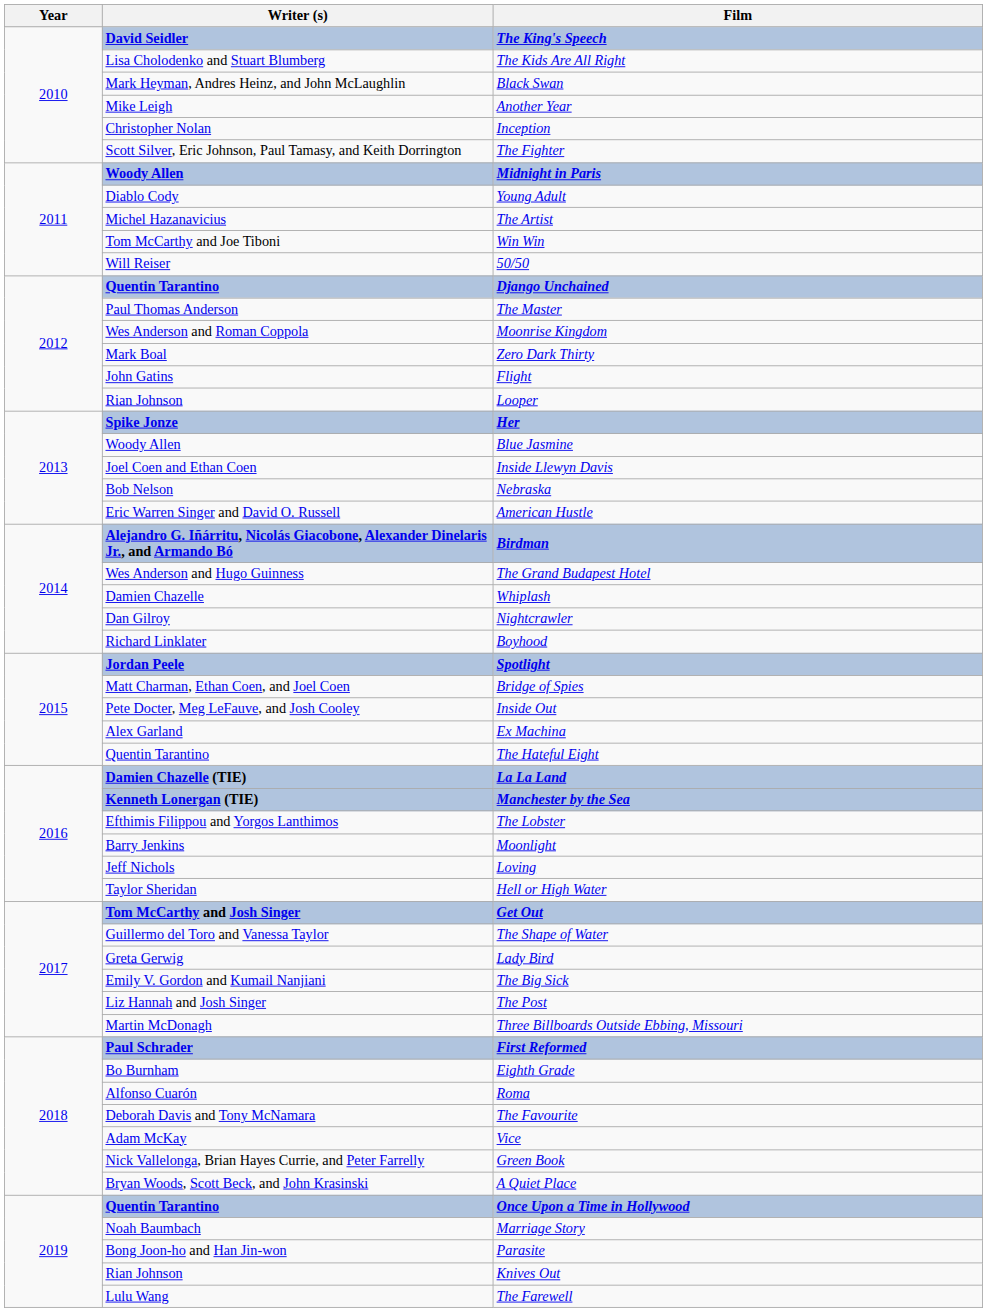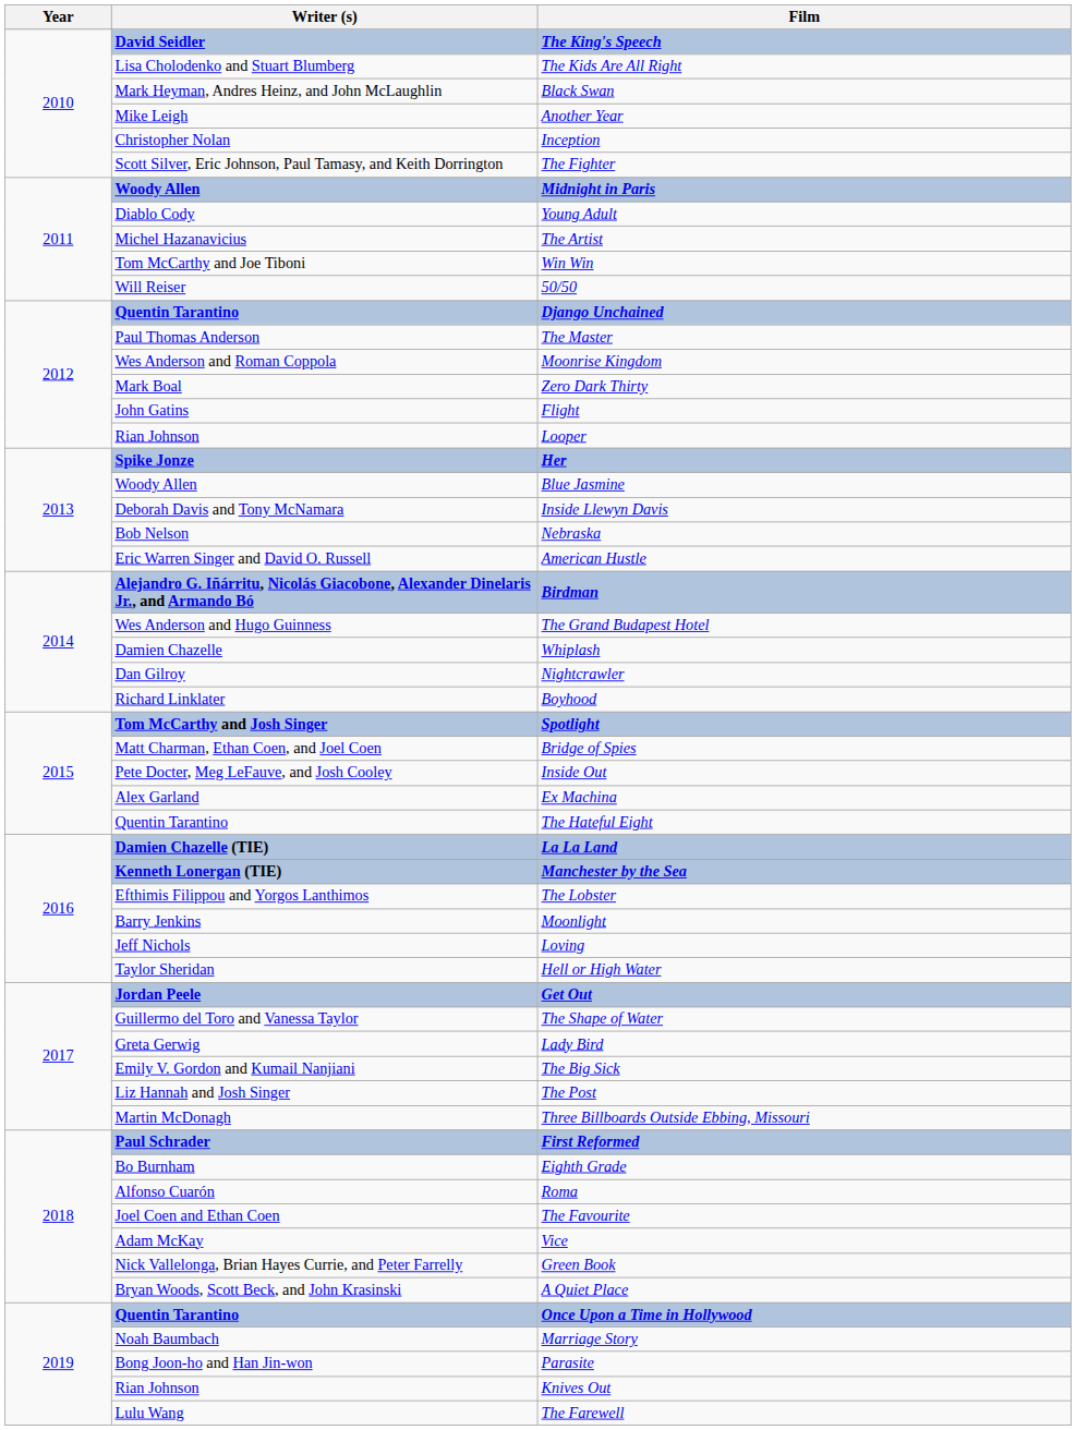 <table class="wikitable" width="87%">
 <tr style="background:#bebebe;">
 <th style="width:5%;">Year</th>
 <th style="width:20%;">Writer (s)</th>
 <th style="width:25%;">Film</th>
 </tr>
 <tr>
 <td rowspan="6" style="text-align:center;"><a href='#'>2010</a> <br></td>
 <td style="background:#B0C4DE;"><strong><a href='#'>David Seidler</a></strong></td>
 <td style="background:#B0C4DE;"><strong><em><a href='#'>The King's Speech</a></em></strong></td>
 </tr>
 <tr>
 <td><a href='#'>Lisa Cholodenko</a> and <a href='#'>Stuart Blumberg</a></td>
 <td><em><a href='#'>The Kids Are All Right</a></em></td>
 </tr>
 <tr>
 <td><a href='#'>Mark Heyman</a>, Andres Heinz, and John McLaughlin</td>
 <td><em><a href='#'>Black Swan</a></em></td>
 </tr>
 <tr>
 <td><a href='#'>Mike Leigh</a></td>
 <td><em><a href='#'>Another Year</a></em></td>
 </tr>
 <tr>
 <td><a href='#'>Christopher Nolan</a></td>
 <td><em><a href='#'>Inception</a></em></td>
 </tr>
 <tr>
 <td><a href='#'>Scott Silver</a>, Eric Johnson, Paul Tamasy, and Keith Dorrington</td>
 <td><em><a href='#'>The Fighter</a></em></td>
 </tr>
 <tr>
 <td rowspan="5" style="text-align:center;"><a href='#'>2011</a> <br></td>
 <td style="background:#B0C4DE;"><strong><a href='#'>Woody Allen</a></strong></td>
 <td style="background:#B0C4DE;"><strong><em><a href='#'>Midnight in Paris</a></em></strong></td>
 </tr>
 <tr>
 <td><a href='#'>Diablo Cody</a></td>
 <td><em><a href='#'>Young Adult</a></em></td>
 </tr>
 <tr>
 <td><a href='#'>Michel Hazanavicius</a></td>
 <td><em><a href='#'>The Artist</a></em></td>
 </tr>
 <tr>
 <td><a href='#'>Tom McCarthy</a> and Joe Tiboni</td>
 <td><em><a href='#'>Win Win</a></em></td>
 </tr>
 <tr>
 <td><a href='#'>Will Reiser</a></td>
 <td><em><a href='#'>50/50</a></em></td>
 </tr>
 <tr>
 <td rowspan="6" style="text-align:center;"><a href='#'>2012</a> <br></td>
 <td style="background:#B0C4DE;"><strong><a href='#'>Quentin Tarantino</a></strong></td>
 <td style="background:#B0C4DE;"><strong><em><a href='#'>Django Unchained</a></em></strong></td>
 </tr>
 <tr>
 <td><a href='#'>Paul Thomas Anderson</a></td>
 <td><em><a href='#'>The Master</a></em></td>
 </tr>
 <tr>
 <td><a href='#'>Wes Anderson</a> and <a href='#'>Roman Coppola</a></td>
 <td><em><a href='#'>Moonrise Kingdom</a></em></td>
 </tr>
 <tr>
 <td><a href='#'>Mark Boal</a></td>
 <td><em><a href='#'>Zero Dark Thirty</a></em></td>
 </tr>
 <tr>
 <td><a href='#'>John Gatins</a></td>
 <td><em><a href='#'>Flight</a></em></td>
 </tr>
 <tr>
 <td><a href='#'>Rian Johnson</a></td>
 <td><em><a href='#'>Looper</a></em></td>
 </tr>
 <tr>
 <td rowspan="5" style="text-align:center;"><a href='#'>2013</a> <br></td>
 <td style="background:#B0C4DE;"><strong><a href='#'>Spike Jonze</a></strong></td>
 <td style="background:#B0C4DE;"><strong><em><a href='#'>Her</a></em></strong></td>
 </tr>
 <tr>
 <td><a href='#'>Woody Allen</a></td>
 <td><em><a href='#'>Blue Jasmine</a></em></td>
 </tr>
 <tr>
-<td><a href='#'>Joel Coen and Ethan Coen</a></td>
+<td><a href='#'>Deborah Davis</a> and <a href='#'>Tony McNamara</a></td>
 <td><em><a href='#'>Inside Llewyn Davis</a></em></td>
 </tr>
 <tr>
 <td><a href='#'>Bob Nelson</a></td>
 <td><em><a href='#'>Nebraska</a></em></td>
 </tr>
 <tr>
 <td><a href='#'>Eric Warren Singer</a> and <a href='#'>David O. Russell</a></td>
 <td><em><a href='#'>American Hustle</a></em></td>
 </tr>
 <tr>
 <td rowspan="5" style="text-align:center;"><a href='#'>2014</a> <br></td>
 <td style="background:#B0C4DE;"><strong><a href='#'>Alejandro G. Iñárritu</a>, <a href='#'>Nicolás Giacobone</a>, <a href='#'>Alexander Dinelaris Jr.</a>, and <a href='#'>Armando Bó</a></strong></td>
 <td style="background:#B0C4DE;"><strong><em><a href='#'>Birdman</a></em></strong></td>
 </tr>
 <tr>
 <td><a href='#'>Wes Anderson</a> and <a href='#'>Hugo Guinness</a></td>
 <td><em><a href='#'>The Grand Budapest Hotel</a></em></td>
 </tr>
 <tr>
 <td><a href='#'>Damien Chazelle</a></td>
 <td><em><a href='#'>Whiplash</a></em></td>
 </tr>
 <tr>
 <td><a href='#'>Dan Gilroy</a></td>
 <td><em><a href='#'>Nightcrawler</a></em></td>
 </tr>
 <tr>
 <td><a href='#'>Richard Linklater</a></td>
 <td><em><a href='#'>Boyhood</a></em></td>
 </tr>
 <tr>
 <td rowspan="5" style="text-align:center;"><a href='#'>2015</a> <br></td>
-<td style="background:#B0C4DE;"><strong><a href='#'>Jordan Peele</a></strong></td>
+<td style="background:#B0C4DE;"><strong><a href='#'>Tom McCarthy</a> and <a href='#'>Josh Singer</a></strong></td>
 <td style="background:#B0C4DE;"><strong><em><a href='#'>Spotlight</a></em></strong></td>
 </tr>
 <tr>
 <td><a href='#'>Matt Charman</a>, <a href='#'>Ethan Coen</a>, and <a href='#'>Joel Coen</a></td>
 <td><em><a href='#'>Bridge of Spies</a></em></td>
 </tr>
 <tr>
 <td><a href='#'>Pete Docter</a>, <a href='#'>Meg LeFauve</a>, and <a href='#'>Josh Cooley</a></td>
 <td><em><a href='#'>Inside Out</a></em></td>
 </tr>
 <tr>
 <td><a href='#'>Alex Garland</a></td>
 <td><em><a href='#'>Ex Machina</a></em></td>
 </tr>
 <tr>
 <td><a href='#'>Quentin Tarantino</a></td>
 <td><em><a href='#'>The Hateful Eight</a></em></td>
 </tr>
 <tr>
 <td rowspan="6" style="text-align:center;"><a href='#'>2016</a> <br></td>
 <td style="background:#B0C4DE;"><strong><a href='#'>Damien Chazelle</a> (TIE)</strong></td>
 <td style="background:#B0C4DE;"><strong><em><a href='#'>La La Land</a></em></strong></td>
 </tr>
 <tr>
 <td style="background:#B0C4DE;"><strong><a href='#'>Kenneth Lonergan</a> (TIE)</strong></td>
 <td style="background:#B0C4DE;"><strong><em><a href='#'>Manchester by the Sea</a></em></strong></td>
 </tr>
 <tr>
 <td><a href='#'>Efthimis Filippou</a> and <a href='#'>Yorgos Lanthimos</a></td>
 <td><em><a href='#'>The Lobster</a></em></td>
 </tr>
 <tr>
 <td><a href='#'>Barry Jenkins</a></td>
 <td><em><a href='#'>Moonlight</a></em></td>
 </tr>
 <tr>
 <td><a href='#'>Jeff Nichols</a></td>
 <td><em><a href='#'>Loving</a></em></td>
 </tr>
 <tr>
 <td><a href='#'>Taylor Sheridan</a></td>
 <td><em><a href='#'>Hell or High Water</a></em></td>
 </tr>
 <tr>
 <td rowspan="6" style="text-align:center;"><a href='#'>2017</a> <br></td>
-<td style="background:#B0C4DE;"><strong><a href='#'>Tom McCarthy</a> and <a href='#'>Josh Singer</a></strong></td>
+<td style="background:#B0C4DE;"><strong><a href='#'>Jordan Peele</a></strong></td>
 <td style="background:#B0C4DE;"><strong><em><a href='#'>Get Out</a></em></strong></td>
 </tr>
 <tr>
 <td><a href='#'>Guillermo del Toro</a> and <a href='#'>Vanessa Taylor</a></td>
 <td><em><a href='#'>The Shape of Water</a></em></td>
 </tr>
 <tr>
 <td><a href='#'>Greta Gerwig</a></td>
 <td><em><a href='#'>Lady Bird</a></em></td>
 </tr>
 <tr>
 <td><a href='#'>Emily V. Gordon</a> and <a href='#'>Kumail Nanjiani</a></td>
 <td><em><a href='#'>The Big Sick</a></em></td>
 </tr>
 <tr>
 <td><a href='#'>Liz Hannah</a> and <a href='#'>Josh Singer</a></td>
 <td><em><a href='#'>The Post</a></em></td>
 </tr>
 <tr>
 <td><a href='#'>Martin McDonagh</a></td>
 <td><em><a href='#'>Three Billboards Outside Ebbing, Missouri</a></em></td>
 </tr>
 <tr>
 <td rowspan="7" style="text-align:center;"><a href='#'>2018</a> <br></td>
 <td style="background:#B0C4DE;"><strong><a href='#'>Paul Schrader</a></strong></td>
 <td style="background:#B0C4DE;"><strong><em><a href='#'>First Reformed</a></em></strong></td>
 </tr>
 <tr>
 <td><a href='#'>Bo Burnham</a></td>
 <td><em><a href='#'>Eighth Grade</a></em></td>
 </tr>
 <tr>
 <td><a href='#'>Alfonso Cuarón</a></td>
 <td><em><a href='#'>Roma</a></em></td>
 </tr>
 <tr>
-<td><a href='#'>Deborah Davis</a> and <a href='#'>Tony McNamara</a></td>
+<td><a href='#'>Joel Coen and Ethan Coen</a></td>
 <td><em><a href='#'>The Favourite</a></em></td>
 </tr>
 <tr>
 <td><a href='#'>Adam McKay</a></td>
 <td><em><a href='#'>Vice</a></em></td>
 </tr>
 <tr>
 <td><a href='#'>Nick Vallelonga</a>, Brian Hayes Currie, and <a href='#'>Peter Farrelly</a></td>
 <td><em><a href='#'>Green Book</a></em></td>
 </tr>
 <tr>
 <td><a href='#'>Bryan Woods</a>, <a href='#'>Scott Beck</a>, and <a href='#'>John Krasinski</a></td>
 <td><em><a href='#'>A Quiet Place</a></em></td>
 </tr>
 <tr>
 <td rowspan="5" style="text-align:center;"><a href='#'>2019</a> <br></td>
 <td style="background:#B0C4DE;"><strong><a href='#'>Quentin Tarantino</a></strong></td>
 <td style="background:#B0C4DE;"><strong><em><a href='#'>Once Upon a Time in Hollywood</a></em></strong></td>
 </tr>
 <tr>
 <td><a href='#'>Noah Baumbach</a></td>
 <td><em><a href='#'>Marriage Story</a></em></td>
 </tr>
 <tr>
 <td><a href='#'>Bong Joon-ho</a> and <a href='#'>Han Jin-won</a></td>
 <td><em><a href='#'>Parasite</a></em></td>
 </tr>
 <tr>
 <td><a href='#'>Rian Johnson</a></td>
 <td><em><a href='#'>Knives Out</a></em></td>
 </tr>
 <tr>
 <td><a href='#'>Lulu Wang</a></td>
 <td><em><a href='#'>The Farewell</a></em></td>
 </tr>
 </table>
